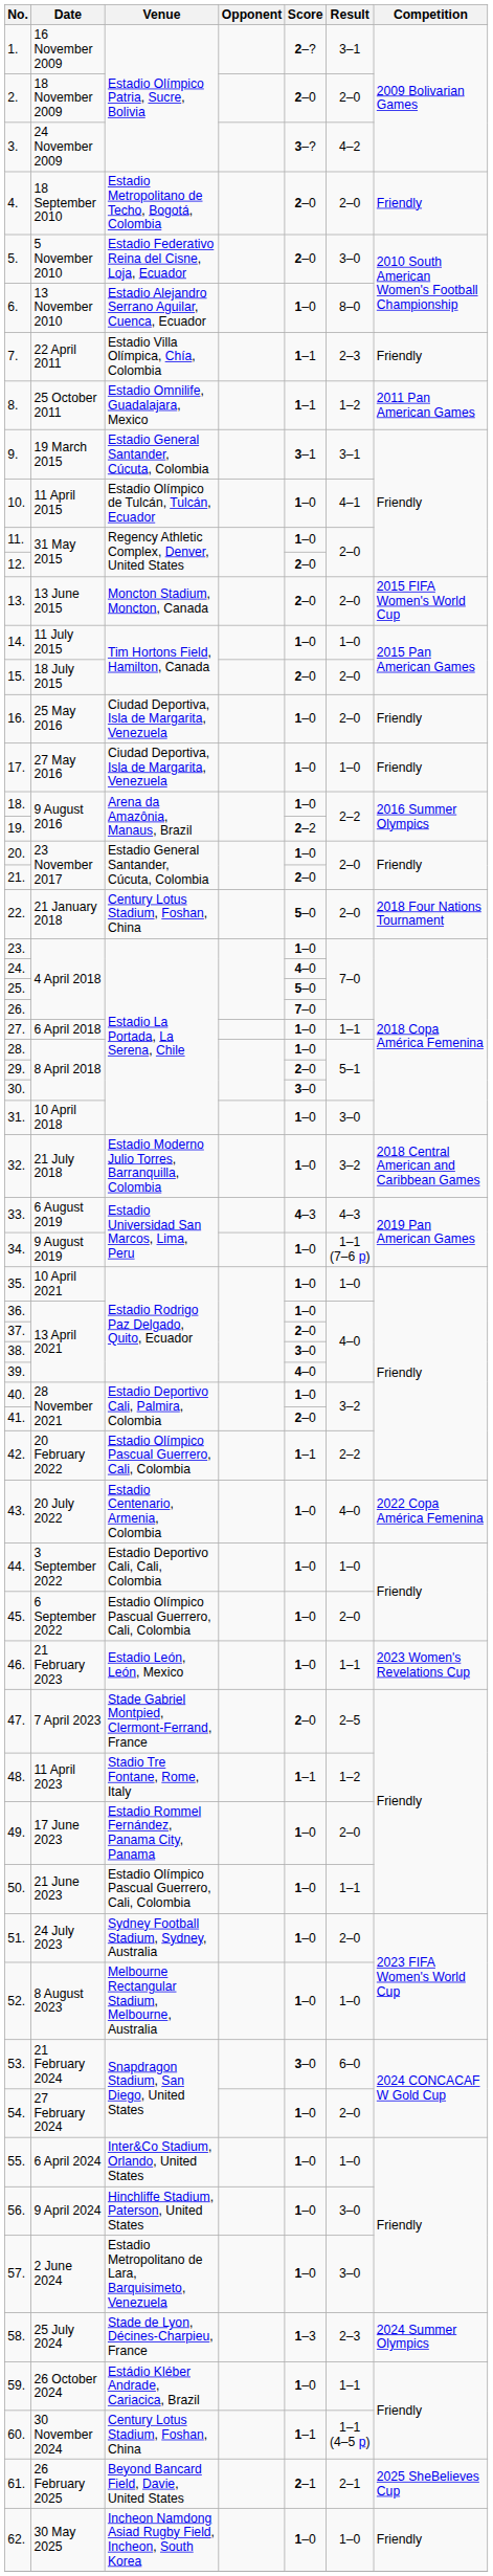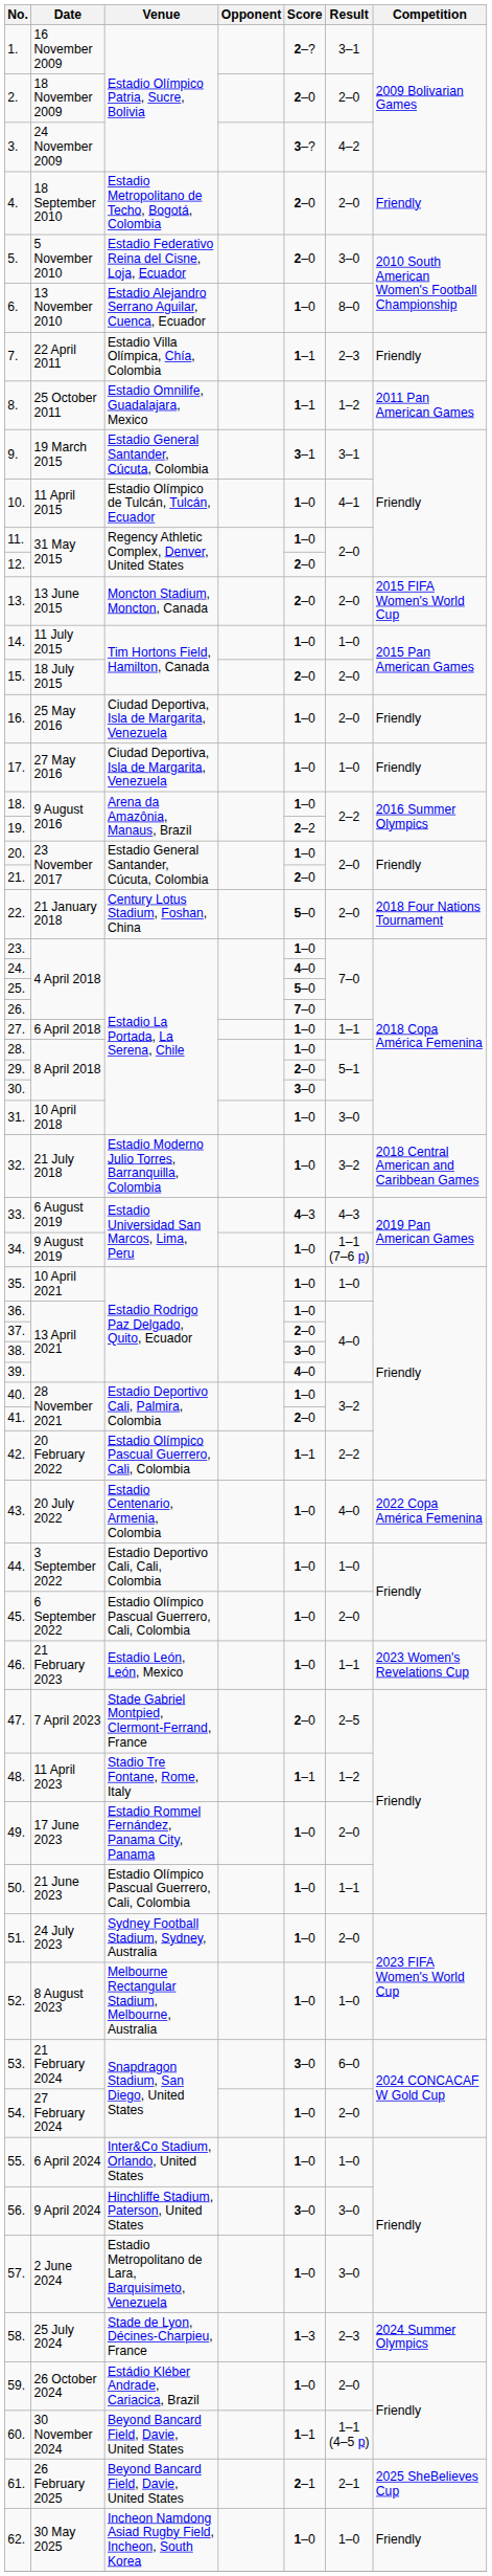 <table class="wikitable">
 <tr>
 <th>No.</th>
 <th>Date</th>
 <th>Venue</th>
 <th>Opponent</th>
 <th>Score</th>
 <th>Result</th>
 <th>Competition</th>
 </tr>
 <tr>
 <td>1.</td>
 <td>16 November 2009</td>
 <td rowspan=3><a href='#'>Estadio Olímpico Patria</a>, <a href='#'>Sucre</a>, <a href='#'>Bolivia</a></td>
 <td></td>
 <td align=center><strong>2</strong>–?</td>
 <td align=center>3–1</td>
 <td rowspan=3><a href='#'>2009 Bolivarian Games</a></td>
 </tr>
 <tr>
 <td>2.</td>
 <td>18 November 2009</td>
 <td></td>
 <td align=center><strong>2</strong>–0</td>
 <td align=center>2–0</td>
 </tr>
 <tr>
 <td>3.</td>
 <td>24 November 2009</td>
 <td></td>
 <td align=center><strong>3</strong>–?</td>
 <td align=center>4–2</td>
 </tr>
 <tr>
 <td>4.</td>
 <td>18 September 2010</td>
 <td><a href='#'>Estadio Metropolitano de Techo</a>, <a href='#'>Bogotá</a>, <a href='#'>Colombia</a></td>
 <td></td>
 <td align=center><strong>2</strong>–0</td>
 <td align=center>2–0</td>
 <td><a href='#'>Friendly</a></td>
 </tr>
 <tr>
 <td>5.</td>
 <td>5 November 2010</td>
 <td><a href='#'>Estadio Federativo Reina del Cisne</a>, <a href='#'>Loja</a>, <a href='#'>Ecuador</a></td>
 <td></td>
 <td align=center><strong>2</strong>–0</td>
 <td align=center>3–0</td>
 <td rowspan=2><a href='#'>2010 South American Women's Football Championship</a></td>
 </tr>
 <tr>
 <td>6.</td>
 <td>13 November 2010</td>
 <td><a href='#'>Estadio Alejandro Serrano Aguilar</a>, <a href='#'>Cuenca</a>, Ecuador</td>
 <td></td>
 <td align=center><strong>1</strong>–0</td>
 <td align=center>8–0</td>
 </tr>
 <tr>
 <td>7.</td>
 <td>22 April 2011</td>
 <td>Estadio Villa Olímpica, <a href='#'>Chía</a>, Colombia</td>
 <td></td>
 <td align=center><strong>1</strong>–1</td>
 <td align=center>2–3</td>
 <td>Friendly</td>
 </tr>
 <tr>
 <td>8.</td>
 <td>25 October 2011</td>
 <td><a href='#'>Estadio Omnilife</a>, <a href='#'>Guadalajara</a>, Mexico</td>
 <td></td>
 <td align=center><strong>1</strong>–1</td>
 <td align=center>1–2</td>
 <td><a href='#'>2011 Pan American Games</a></td>
 </tr>
 <tr>
 <td>9.</td>
 <td>19 March 2015</td>
 <td><a href='#'>Estadio General Santander</a>, <a href='#'>Cúcuta</a>, Colombia</td>
 <td></td>
 <td align=center><strong>3</strong>–1</td>
 <td align=center>3–1</td>
 <td rowspan=4>Friendly</td>
 </tr>
 <tr>
 <td>10.</td>
 <td>11 April 2015</td>
 <td>Estadio Olímpico de Tulcán, <a href='#'>Tulcán</a>, <a href='#'>Ecuador</a></td>
 <td></td>
 <td align=center><strong>1</strong>–0</td>
 <td align=center>4–1</td>
 </tr>
 <tr>
 <td>11.</td>
 <td rowspan=2>31 May 2015</td>
 <td rowspan=2>Regency Athletic Complex, <a href='#'>Denver</a>, United States</td>
 <td rowspan=2></td>
 <td align=center><strong>1</strong>–0</td>
 <td rowspan=2 align=center>2–0</td>
 </tr>
 <tr>
 <td>12.</td>
 <td align=center><strong>2</strong>–0</td>
 </tr>
 <tr>
 <td>13.</td>
 <td>13 June 2015</td>
 <td><a href='#'>Moncton Stadium</a>, <a href='#'>Moncton</a>, Canada</td>
 <td></td>
 <td align=center><strong>2</strong>–0</td>
 <td align=center>2–0</td>
 <td><a href='#'>2015 FIFA Women's World Cup</a></td>
 </tr>
 <tr>
 <td>14.</td>
 <td>11 July 2015</td>
 <td rowspan=2><a href='#'>Tim Hortons Field</a>, <a href='#'>Hamilton</a>, Canada</td>
 <td></td>
 <td align=center><strong>1</strong>–0</td>
 <td align=center>1–0</td>
 <td rowspan=2><a href='#'>2015 Pan American Games</a></td>
 </tr>
 <tr>
 <td>15.</td>
 <td>18 July 2015</td>
 <td></td>
 <td align=center><strong>2</strong>–0</td>
 <td align=center>2–0</td>
 </tr>
 <tr>
 <td>16.</td>
 <td>25 May 2016</td>
 <td>Ciudad Deportiva, <a href='#'>Isla de Margarita</a>, <a href='#'>Venezuela</a></td>
 <td></td>
 <td align=center><strong>1</strong>–0</td>
 <td align=center>2–0</td>
 <td>Friendly</td>
 </tr>
 <tr>
 <td>17.</td>
 <td>27 May 2016</td>
 <td>Ciudad Deportiva, <a href='#'>Isla de Margarita</a>, <a href='#'>Venezuela</a></td>
 <td></td>
 <td align=center><strong>1</strong>–0</td>
 <td align=center>1–0</td>
 <td>Friendly</td>
 </tr>
 <tr>
 <td>18.</td>
 <td rowspan=2>9 August 2016</td>
 <td rowspan=2><a href='#'>Arena da Amazônia</a>, <a href='#'>Manaus</a>, Brazil</td>
 <td rowspan=2></td>
 <td align=center><strong>1</strong>–0</td>
 <td rowspan=2 align=center>2–2</td>
 <td rowspan=2><a href='#'>2016 Summer Olympics</a></td>
 </tr>
 <tr>
 <td>19.</td>
 <td align=center><strong>2</strong>–2</td>
 </tr>
 <tr>
 <td>20.</td>
 <td rowspan=2>23 November 2017</td>
 <td rowspan=2>Estadio General Santander, Cúcuta, Colombia</td>
 <td rowspan=2></td>
 <td align=center><strong>1</strong>–0</td>
 <td rowspan=2 align=center>2–0</td>
 <td rowspan=2>Friendly</td>
 </tr>
 <tr>
 <td>21.</td>
 <td align=center><strong>2</strong>–0</td>
 </tr>
 <tr>
 <td>22.</td>
 <td>21 January 2018</td>
 <td><a href='#'>Century Lotus Stadium</a>, <a href='#'>Foshan</a>, China</td>
 <td></td>
 <td align=center><strong>5</strong>–0</td>
 <td align=center>2–0</td>
 <td><a href='#'>2018 Four Nations Tournament</a></td>
 </tr>
 <tr>
 <td>23.</td>
 <td rowspan=4>4 April 2018</td>
 <td rowspan=9><a href='#'>Estadio La Portada</a>, <a href='#'>La Serena</a>, <a href='#'>Chile</a></td>
 <td rowspan=4></td>
 <td align=center><strong>1</strong>–0</td>
 <td rowspan=4 align=center>7–0</td>
 <td rowspan=9><a href='#'>2018 Copa América Femenina</a></td>
 </tr>
 <tr>
 <td>24.</td>
 <td align=center><strong>4</strong>–0</td>
 </tr>
 <tr>
 <td>25.</td>
 <td align=center><strong>5</strong>–0</td>
 </tr>
 <tr>
 <td>26.</td>
 <td align=center><strong>7</strong>–0</td>
 </tr>
 <tr>
 <td>27.</td>
 <td>6 April 2018</td>
 <td></td>
 <td align=center><strong>1</strong>–0</td>
 <td align=center>1–1</td>
 </tr>
 <tr>
 <td>28.</td>
 <td rowspan=3>8 April 2018</td>
 <td rowspan=3></td>
 <td align=center><strong>1</strong>–0</td>
 <td rowspan=3 align=center>5–1</td>
 </tr>
 <tr>
 <td>29.</td>
 <td align=center><strong>2</strong>–0</td>
 </tr>
 <tr>
 <td>30.</td>
 <td align=center><strong>3</strong>–0</td>
 </tr>
 <tr>
 <td>31.</td>
 <td>10 April 2018</td>
 <td></td>
 <td align=center><strong>1</strong>–0</td>
 <td align=center>3–0</td>
 </tr>
 <tr>
 <td>32.</td>
 <td>21 July 2018</td>
 <td><a href='#'>Estadio Moderno Julio Torres</a>, <a href='#'>Barranquilla</a>, <a href='#'>Colombia</a></td>
 <td></td>
 <td align=center><strong>1</strong>–0</td>
 <td align=center>3–2</td>
 <td><a href='#'>2018 Central American and Caribbean Games</a></td>
 </tr>
 <tr>
 <td>33.</td>
 <td>6 August 2019</td>
 <td rowspan=2><a href='#'>Estadio Universidad San Marcos</a>, <a href='#'>Lima</a>, <a href='#'>Peru</a></td>
 <td></td>
 <td align=center><strong>4</strong>–3</td>
 <td align=center>4–3 </td>
 <td rowspan=2><a href='#'>2019 Pan American Games</a></td>
 </tr>
 <tr>
 <td>34.</td>
 <td>9 August 2019</td>
 <td></td>
 <td align=center><strong>1</strong>–0</td>
 <td align=center>1–1  (7–6 <a href='#'>p</a>)</td>
 </tr>
 <tr>
 <td>35.</td>
 <td>10 April 2021</td>
 <td rowspan=5><a href='#'>Estadio Rodrigo Paz Delgado</a>, <a href='#'>Quito</a>, Ecuador</td>
 <td rowspan=5></td>
 <td align=center><strong>1</strong>–0</td>
 <td align=center>1–0</td>
 <td rowspan=8>Friendly</td>
 </tr>
 <tr>
 <td>36.</td>
 <td rowspan=4>13 April 2021</td>
 <td align=center><strong>1</strong>–0</td>
 <td rowspan=4 align=center>4–0</td>
 </tr>
 <tr>
 <td>37.</td>
 <td align=center><strong>2</strong>–0</td>
 </tr>
 <tr>
 <td>38.</td>
 <td align=center><strong>3</strong>–0</td>
 </tr>
 <tr>
 <td>39.</td>
 <td align=center><strong>4</strong>–0</td>
 </tr>
 <tr>
 <td>40.</td>
 <td rowspan=2>28 November 2021</td>
 <td rowspan=2><a href='#'>Estadio Deportivo Cali</a>, <a href='#'>Palmira</a>, Colombia</td>
 <td rowspan=2></td>
 <td align=center><strong>1</strong>–0</td>
 <td rowspan=2 align=center>3–2</td>
 </tr>
 <tr>
 <td>41.</td>
 <td align=center><strong>2</strong>–0</td>
 </tr>
 <tr>
 <td>42.</td>
 <td>20 February 2022</td>
 <td><a href='#'>Estadio Olímpico Pascual Guerrero</a>, <a href='#'>Cali</a>, Colombia</td>
 <td></td>
 <td align=center><strong>1</strong>–1</td>
 <td align=center>2–2</td>
 </tr>
 <tr>
 <td>43.</td>
 <td>20 July 2022</td>
 <td><a href='#'>Estadio Centenario</a>, <a href='#'>Armenia</a>, Colombia</td>
 <td></td>
 <td align=center><strong>1</strong>–0</td>
 <td align=center>4–0</td>
 <td><a href='#'>2022 Copa América Femenina</a></td>
 </tr>
 <tr>
 <td>44.</td>
 <td>3 September 2022</td>
 <td>Estadio Deportivo Cali, Cali, Colombia</td>
 <td></td>
 <td align=center><strong>1</strong>–0</td>
 <td align=center>1–0</td>
 <td rowspan=2>Friendly</td>
 </tr>
 <tr>
 <td>45.</td>
 <td>6 September 2022</td>
 <td>Estadio Olímpico Pascual Guerrero, Cali, Colombia</td>
 <td></td>
 <td align=center><strong>1</strong>–0</td>
 <td align=center>2–0</td>
 </tr>
 <tr>
 <td>46.</td>
 <td>21 February 2023</td>
 <td><a href='#'>Estadio León</a>, <a href='#'>León</a>, Mexico</td>
 <td></td>
 <td align=center><strong>1</strong>–0</td>
 <td align=center>1–1</td>
 <td><a href='#'>2023 Women's Revelations Cup</a></td>
 </tr>
 <tr>
 <td>47.</td>
 <td>7 April 2023</td>
 <td><a href='#'>Stade Gabriel Montpied</a>, <a href='#'>Clermont-Ferrand</a>, France</td>
 <td></td>
 <td align=center><strong>2</strong>–0</td>
 <td align=center>2–5</td>
 <td rowspan=4>Friendly</td>
 </tr>
 <tr>
 <td>48.</td>
 <td>11 April 2023</td>
 <td><a href='#'>Stadio Tre Fontane</a>, <a href='#'>Rome</a>, Italy</td>
 <td></td>
 <td align=center><strong>1</strong>–1</td>
 <td align=center>1–2</td>
 </tr>
 <tr>
 <td>49.</td>
 <td>17 June 2023</td>
 <td><a href='#'>Estadio Rommel Fernández</a>, <a href='#'>Panama City</a>, <a href='#'>Panama</a></td>
 <td></td>
 <td align=center><strong>1</strong>–0</td>
 <td align=center>2–0</td>
 </tr>
 <tr>
 <td>50.</td>
 <td>21 June 2023</td>
 <td>Estadio Olímpico Pascual Guerrero, Cali, Colombia</td>
 <td></td>
 <td align=center><strong>1</strong>–0</td>
 <td align=center>1–1</td>
 </tr>
 <tr>
 <td>51.</td>
 <td>24 July 2023</td>
 <td><a href='#'>Sydney Football Stadium</a>, <a href='#'>Sydney</a>, Australia</td>
 <td></td>
 <td align=center><strong>1</strong>–0</td>
 <td align=center>2–0</td>
 <td rowspan=2><a href='#'>2023 FIFA Women's World Cup</a></td>
 </tr>
 <tr>
 <td>52.</td>
 <td>8 August 2023</td>
 <td><a href='#'>Melbourne Rectangular Stadium</a>, <a href='#'>Melbourne</a>, Australia</td>
 <td></td>
 <td align=center><strong>1</strong>–0</td>
 <td align=center>1–0</td>
 </tr>
 <tr>
 <td>53.</td>
 <td>21 February 2024</td>
 <td rowspan=2><a href='#'>Snapdragon Stadium</a>, <a href='#'>San Diego</a>, United States</td>
 <td></td>
 <td align=center><strong>3</strong>–0</td>
 <td align=center>6–0</td>
 <td rowspan=2><a href='#'>2024 CONCACAF W Gold Cup</a></td>
 </tr>
 <tr>
 <td>54.</td>
 <td>27 February 2024</td>
 <td></td>
 <td align=center><strong>1</strong>–0</td>
 <td align=center>2–0</td>
 </tr>
 <tr>
 <td>55.</td>
 <td>6 April 2024</td>
 <td><a href='#'>Inter&Co Stadium</a>, <a href='#'>Orlando</a>, United States</td>
 <td></td>
 <td align=center><strong>1</strong>–0</td>
 <td align=center>1–0</td>
 <td rowspan=3>Friendly</td>
 </tr>
 <tr>
 <td>56.</td>
 <td>9 April 2024</td>
 <td><a href='#'>Hinchliffe Stadium</a>, <a href='#'>Paterson</a>, United States</td>
 <td></td>
-<td align=center><strong>1</strong>–0</td>
+<td align=center><strong>3</strong>–0</td>
 <td align=center>3–0</td>
 </tr>
 <tr>
 <td>57.</td>
 <td>2 June 2024</td>
 <td>Estadio Metropolitano de Lara, <a href='#'>Barquisimeto</a>, <a href='#'>Venezuela</a></td>
 <td></td>
 <td align=center><strong>1</strong>–0</td>
 <td align=center>3–0</td>
 </tr>
 <tr>
 <td>58.</td>
 <td>25 July 2024</td>
 <td><a href='#'>Stade de Lyon</a>, <a href='#'>Décines-Charpieu</a>, France</td>
 <td></td>
 <td align=center><strong>1</strong>–3</td>
 <td align=center>2–3</td>
 <td><a href='#'>2024 Summer Olympics</a></td>
 </tr>
 <tr>
 <td>59.</td>
 <td>26 October 2024</td>
 <td><a href='#'>Estádio Kléber Andrade</a>, <a href='#'>Cariacica</a>, Brazil</td>
 <td></td>
 <td align=center><strong>1</strong>–0</td>
-<td align=center>1–1</td>
+<td align=center>2–0</td>
 <td rowspan=2>Friendly</td>
 </tr>
 <tr>
 <td>60.</td>
 <td>30 November 2024</td>
-<td><a href='#'>Century Lotus Stadium</a>, <a href='#'>Foshan</a>, China</td>
+<td><a href='#'>Beyond Bancard Field</a>, <a href='#'>Davie</a>, United States</td>
 <td></td>
 <td align=center><strong>1</strong>–1</td>
 <td align=center>1–1 (4–5 <a href='#'>p</a>)</td>
 </tr>
 <tr>
 <td>61.</td>
 <td>26 February 2025</td>
 <td><a href='#'>Beyond Bancard Field</a>, <a href='#'>Davie</a>, United States</td>
 <td></td>
 <td align=center><strong>2</strong>–1</td>
 <td align=center>2–1</td>
 <td><a href='#'>2025 SheBelieves Cup</a></td>
 </tr>
 <tr>
 <td>62.</td>
 <td>30 May 2025</td>
 <td><a href='#'>Incheon Namdong Asiad Rugby Field</a>, <a href='#'>Incheon</a>, <a href='#'>South Korea</a></td>
 <td></td>
 <td align=center><strong>1</strong>–0</td>
 <td align=center>1–0</td>
 <td>Friendly</td>
 </tr>
 <tr>
 </tr>
 </table>
